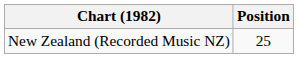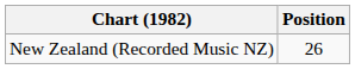 <table class="wikitable">
 <tr>
 <th>Chart (1982)</th>
 <th>Position</th>
 </tr>
 <tr>
 <td>New Zealand (Recorded Music NZ)</td>
-<td align="center">25</td>
+<td align="center">26</td>
 </tr>
 </table>
